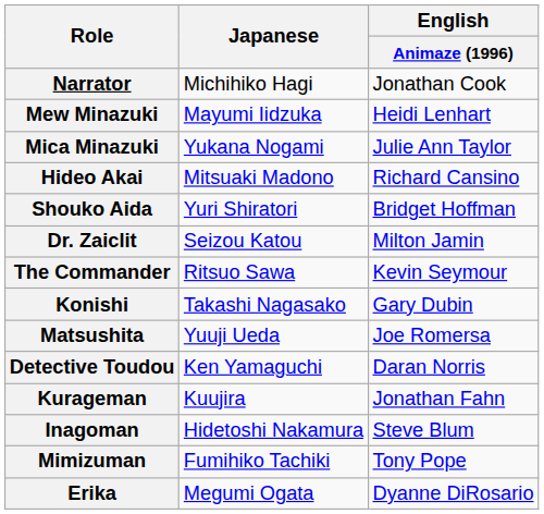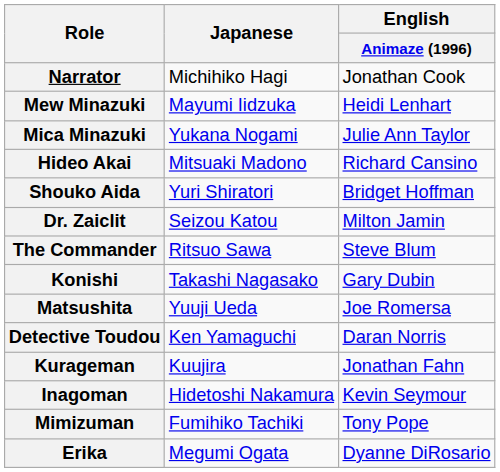 <table class="wikitable mw-collapsible">
 <tr>
 <th rowspan="2">Role</th>
 <th rowspan="2">Japanese</th>
 <th>English</th>
 </tr>
 <tr>
 <th><small><a href='#'>Animaze</a> (1996)</small></th>
 </tr>
 <tr>
 <th><u>Narrator</u></th>
 <td>Michihiko Hagi</td>
 <td>Jonathan Cook</td>
 </tr>
 <tr>
 <th>Mew Minazuki</th>
 <td><a href='#'>Mayumi Iidzuka</a></td>
 <td><a href='#'>Heidi Lenhart</a></td>
 </tr>
 <tr>
 <th>Mica Minazuki</th>
 <td><a href='#'>Yukana Nogami</a></td>
 <td><a href='#'>Julie Ann Taylor</a></td>
 </tr>
 <tr>
 <th>Hideo Akai</th>
 <td><a href='#'>Mitsuaki Madono</a></td>
 <td><a href='#'>Richard Cansino</a></td>
 </tr>
 <tr>
 <th>Shouko Aida</th>
 <td><a href='#'>Yuri Shiratori</a></td>
 <td><a href='#'>Bridget Hoffman</a></td>
 </tr>
 <tr>
 <th>Dr. Zaiclit</th>
 <td><a href='#'>Seizou Katou</a></td>
 <td><a href='#'>Milton Jamin</a></td>
 </tr>
 <tr>
 <th>The Commander</th>
 <td><a href='#'>Ritsuo Sawa</a></td>
-<td><a href='#'>Kevin Seymour</a></td>
+<td><a href='#'>Steve Blum</a></td>
 </tr>
 <tr>
 <th>Konishi</th>
 <td><a href='#'>Takashi Nagasako</a></td>
 <td><a href='#'>Gary Dubin</a></td>
 </tr>
 <tr>
 <th>Matsushita</th>
 <td><a href='#'>Yuuji Ueda</a></td>
 <td><a href='#'>Joe Romersa</a></td>
 </tr>
 <tr>
 <th>Detective Toudou</th>
 <td><a href='#'>Ken Yamaguchi</a></td>
 <td><a href='#'>Daran Norris</a></td>
 </tr>
 <tr>
 <th>Kurageman</th>
 <td><a href='#'>Kuujira</a></td>
 <td><a href='#'>Jonathan Fahn</a></td>
 </tr>
 <tr>
 <th>Inagoman</th>
 <td><a href='#'>Hidetoshi Nakamura</a></td>
-<td><a href='#'>Steve Blum</a></td>
+<td><a href='#'>Kevin Seymour</a></td>
 </tr>
 <tr>
 <th>Mimizuman</th>
 <td><a href='#'>Fumihiko Tachiki</a></td>
 <td><a href='#'>Tony Pope</a></td>
 </tr>
 <tr>
 <th>Erika</th>
 <td><a href='#'>Megumi Ogata</a></td>
 <td><a href='#'>Dyanne DiRosario</a></td>
 </tr>
 </table>
